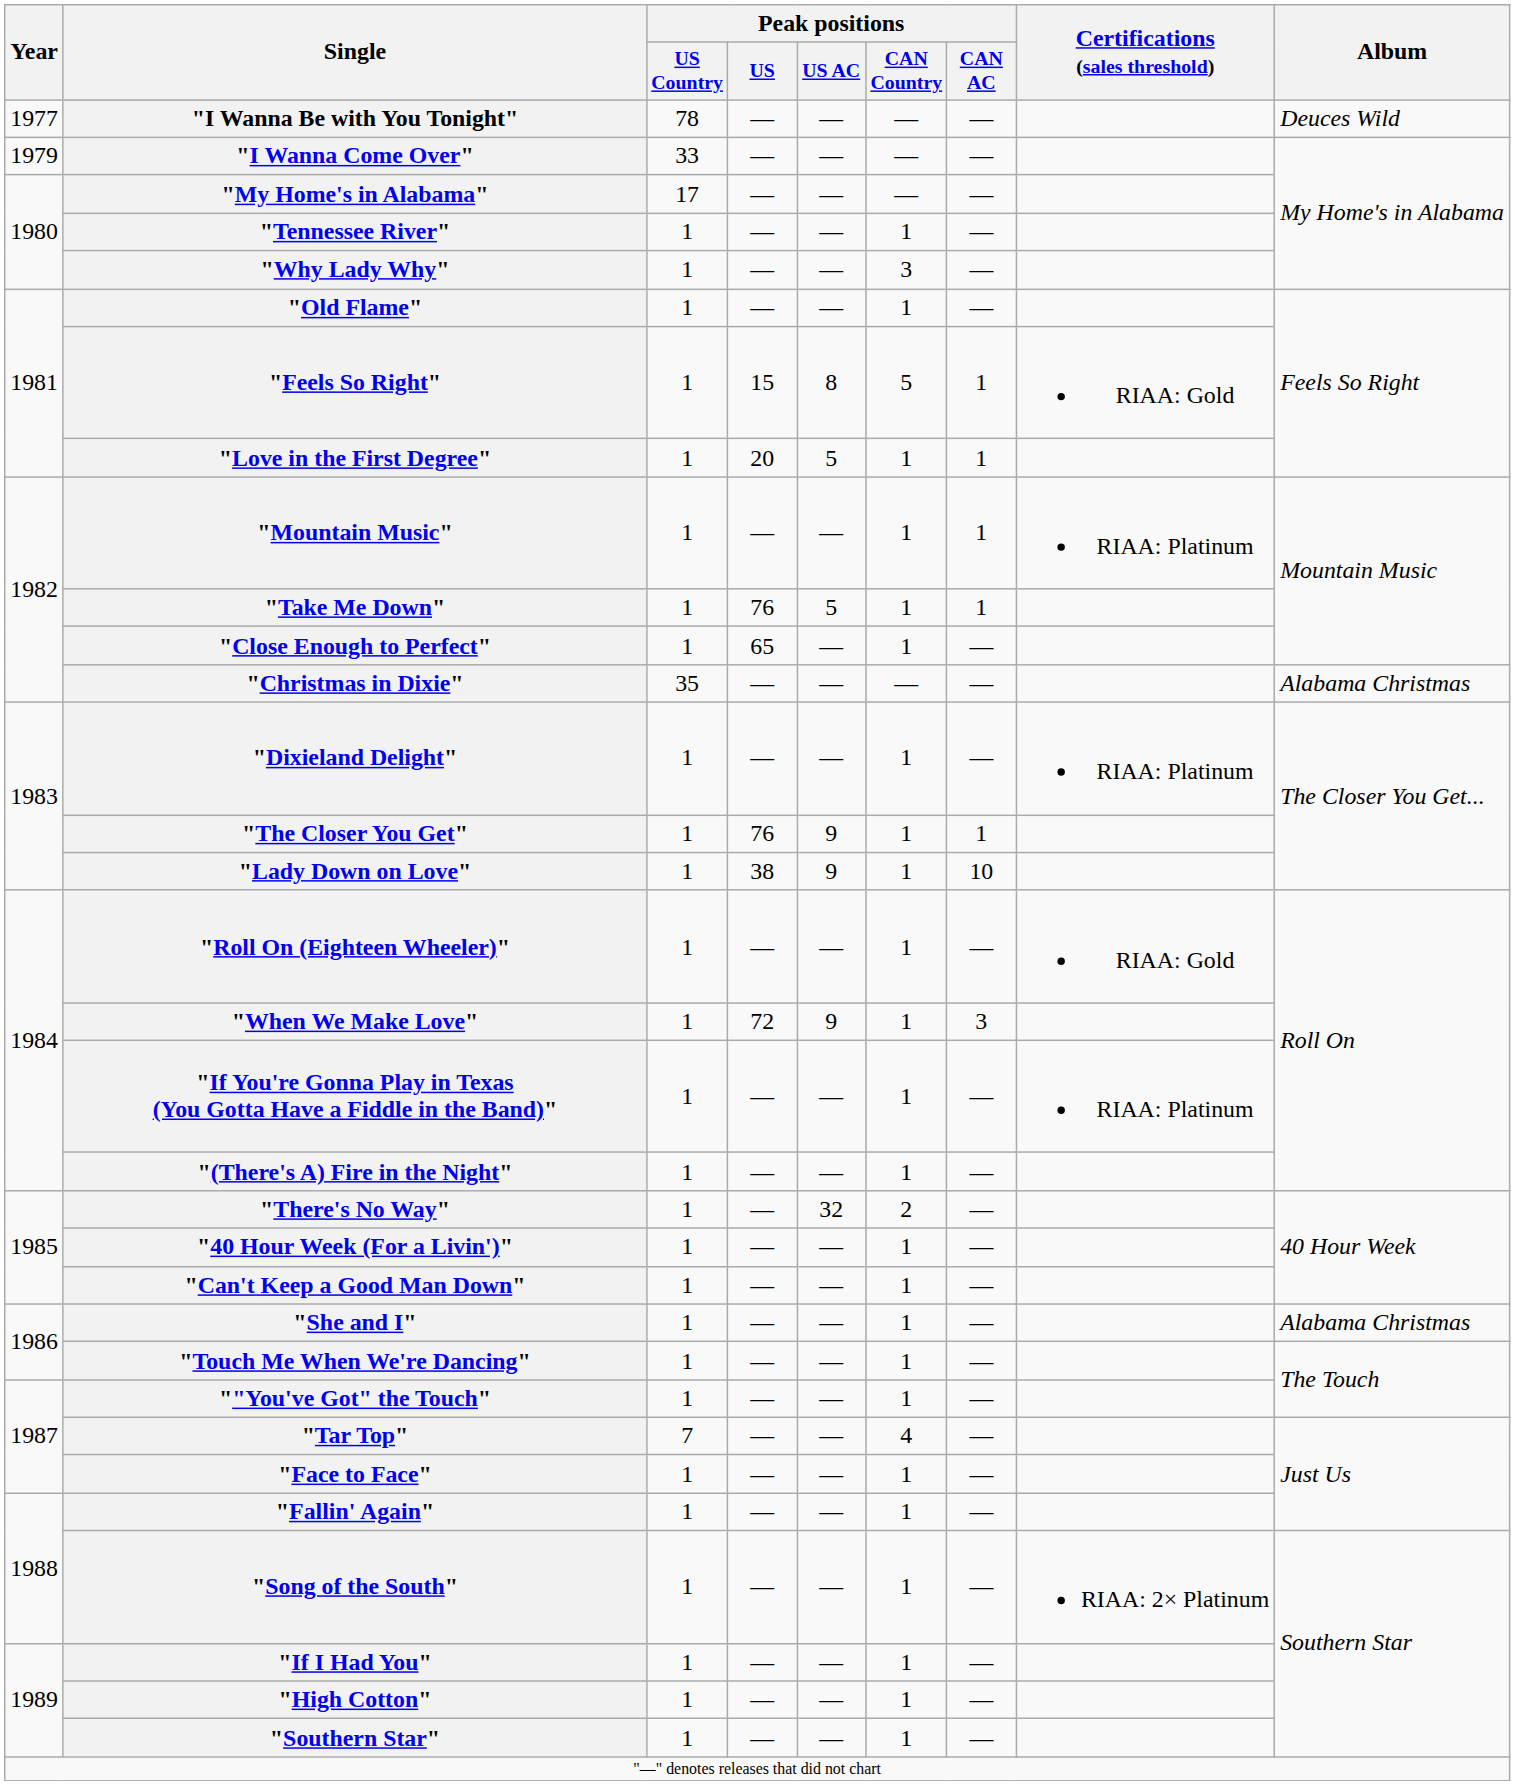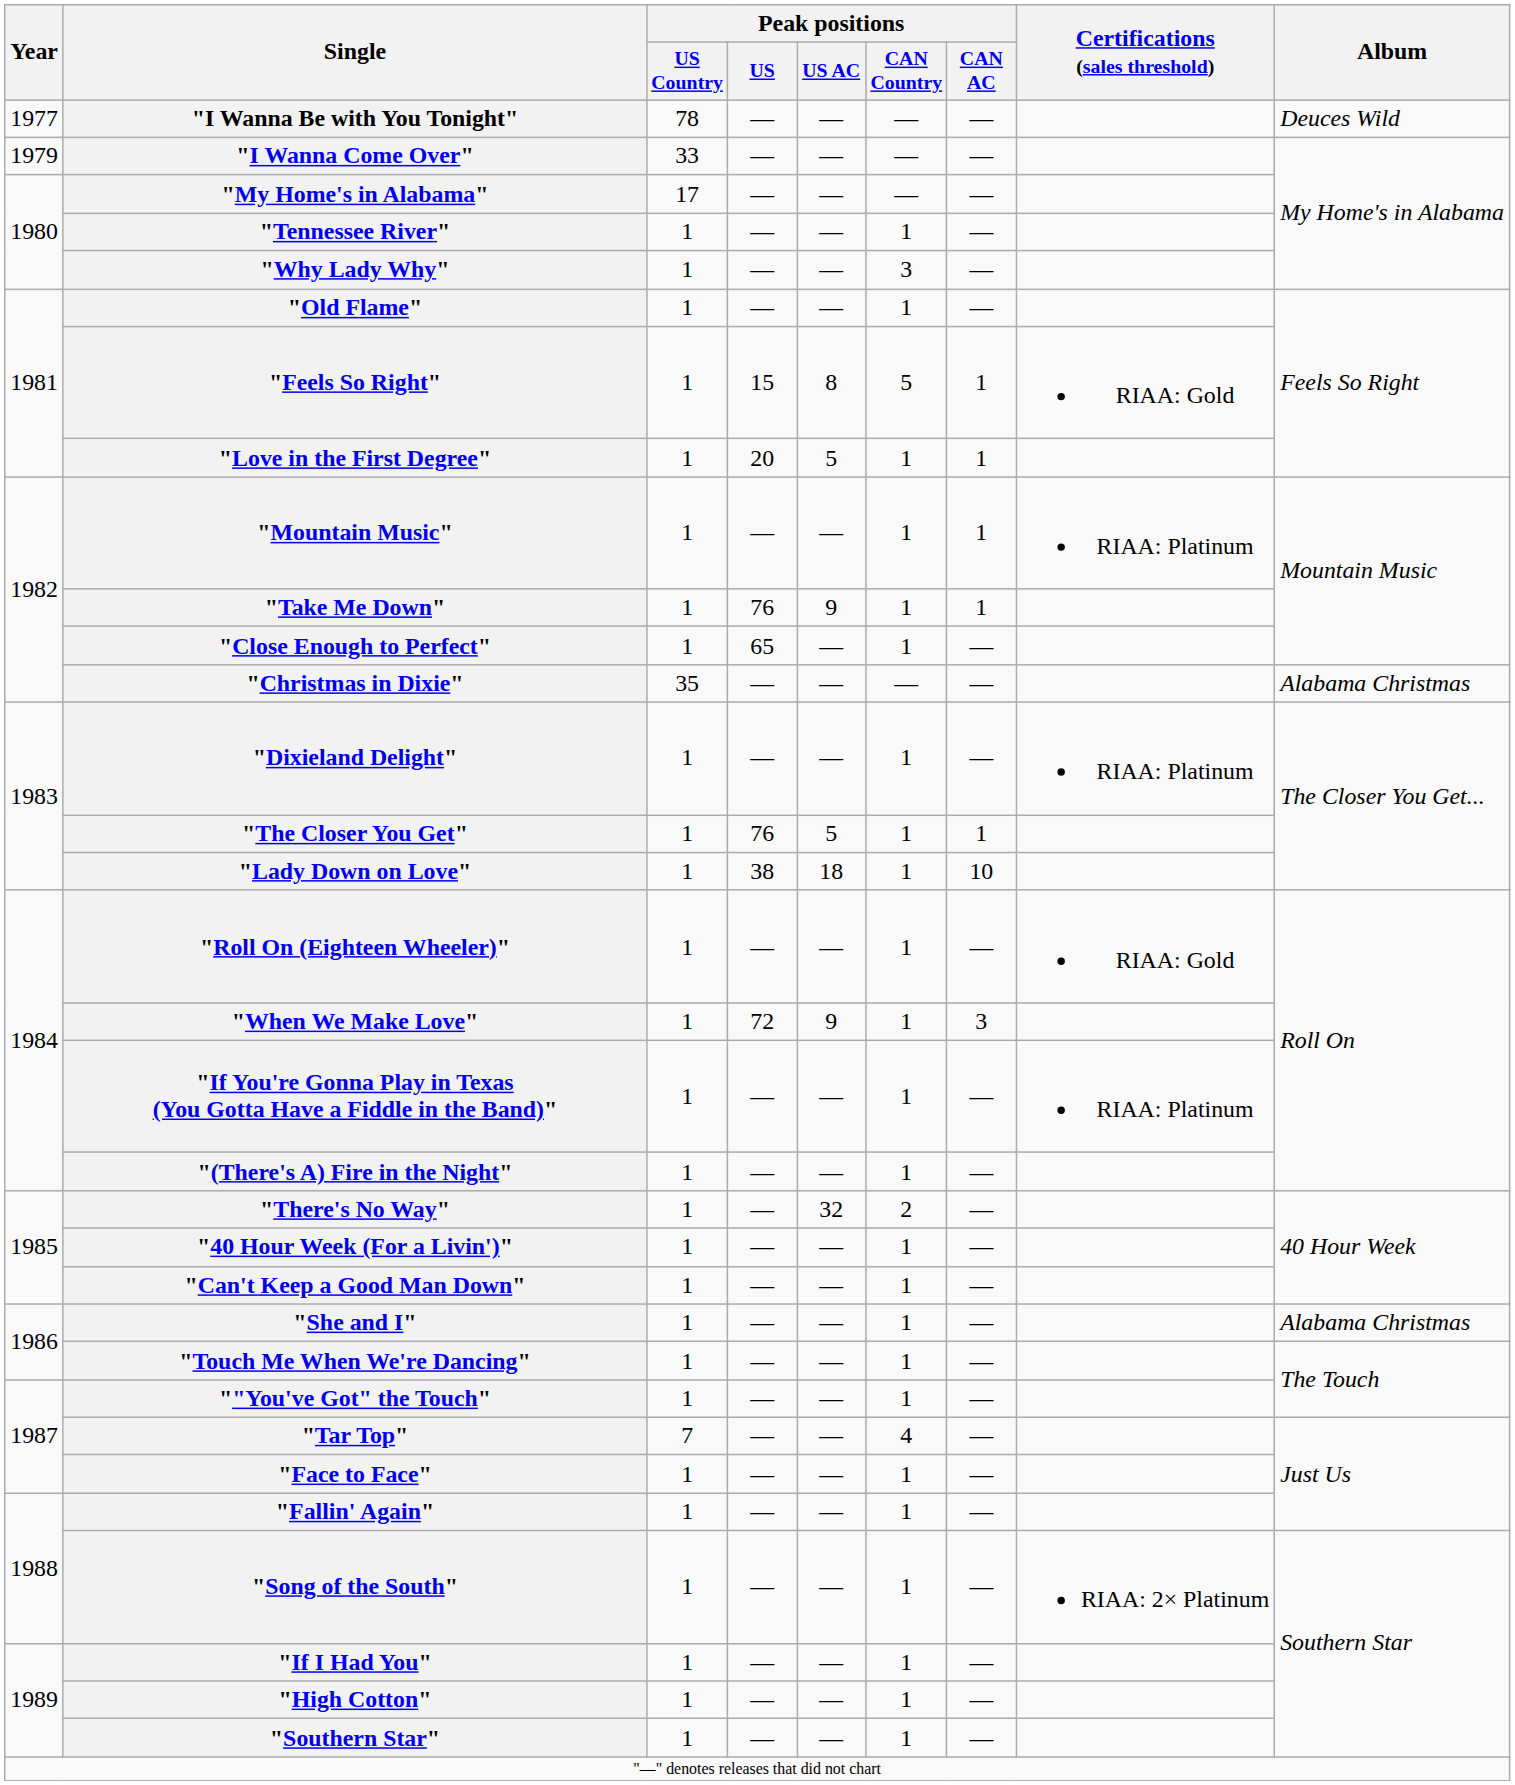 <table class="wikitable plainrowheaders" style="text-align:center">
 <tr>
 <th rowspan="2">Year</th>
 <th rowspan="2" style="width:24em;">Single</th>
 <th colspan="5">Peak positions</th>
 <th rowspan="2"><a href='#'>Certifications</a><br><small>(<a href='#'>sales threshold</a>)</small></th>
 <th rowspan="2">Album</th>
 </tr>
 <tr style="font-size:smaller;">
 <th width="40"><a href='#'>US Country</a><br></th>
 <th width="40"><a href='#'>US</a><br></th>
 <th width="40"><a href='#'>US AC</a><br></th>
 <th width="40"><a href='#'>CAN Country</a><br></th>
 <th width="40"><a href='#'>CAN AC</a><br></th>
 </tr>
 <tr>
 <td>1977</td>
 <th scope="row">"I Wanna Be with You Tonight"</th>
 <td>78</td>
 <td>—</td>
 <td>—</td>
 <td>—</td>
 <td>—</td>
 <td></td>
 <td align="left"><em>Deuces Wild</em></td>
 </tr>
 <tr>
 <td>1979</td>
 <th scope="row">"<a href='#'>I Wanna Come Over</a>"</th>
 <td>33</td>
 <td>—</td>
 <td>—</td>
 <td>—</td>
 <td>—</td>
 <td></td>
 <td align="left" rowspan="4"><em>My Home's in Alabama</em></td>
 </tr>
 <tr>
 <td rowspan="3">1980</td>
 <th scope="row">"<a href='#'>My Home's in Alabama</a>"</th>
 <td>17</td>
 <td>—</td>
 <td>—</td>
 <td>—</td>
 <td>—</td>
 <td></td>
 </tr>
 <tr>
 <th scope="row">"<a href='#'>Tennessee River</a>"</th>
 <td>1</td>
 <td>—</td>
 <td>—</td>
 <td>1</td>
 <td>—</td>
 <td></td>
 </tr>
 <tr>
 <th scope="row">"<a href='#'>Why Lady Why</a>"</th>
 <td>1</td>
 <td>—</td>
 <td>—</td>
 <td>3</td>
 <td>—</td>
 <td></td>
 </tr>
 <tr>
 <td rowspan="3">1981</td>
 <th scope="row">"<a href='#'>Old Flame</a>"</th>
 <td>1</td>
 <td>—</td>
 <td>—</td>
 <td>1</td>
 <td>—</td>
 <td></td>
 <td align="left" rowspan="3"><em>Feels So Right</em></td>
 </tr>
 <tr>
 <th scope="row">"<a href='#'>Feels So Right</a>"</th>
 <td>1</td>
 <td>15</td>
 <td>8</td>
 <td>5</td>
 <td>1</td>
 <td><br><ul><li>RIAA: Gold</li></ul></td>
 </tr>
 <tr>
 <th scope="row">"<a href='#'>Love in the First Degree</a>"</th>
 <td>1</td>
 <td>20</td>
 <td>5</td>
 <td>1</td>
 <td>1</td>
 <td></td>
 </tr>
 <tr>
 <td rowspan="4">1982</td>
 <th scope="row">"<a href='#'>Mountain Music</a>"</th>
 <td>1</td>
 <td>—</td>
 <td>—</td>
 <td>1</td>
 <td>1</td>
 <td><br><ul><li>RIAA: Platinum</li></ul></td>
 <td align="left" rowspan="3"><em>Mountain Music</em></td>
 </tr>
 <tr>
 <th scope="row">"<a href='#'>Take Me Down</a>"</th>
 <td>1</td>
 <td>76</td>
-<td>5</td>
+<td>9</td>
 <td>1</td>
 <td>1</td>
 <td></td>
 </tr>
 <tr>
 <th scope="row">"<a href='#'>Close Enough to Perfect</a>"</th>
 <td>1</td>
 <td>65</td>
 <td>—</td>
 <td>1</td>
 <td>—</td>
 <td></td>
 </tr>
 <tr>
 <th scope="row">"<a href='#'>Christmas in Dixie</a>" </th>
 <td>35</td>
 <td>—</td>
 <td>—</td>
 <td>—</td>
 <td>—</td>
 <td></td>
 <td align="left"><em>Alabama Christmas</em></td>
 </tr>
 <tr>
 <td rowspan="3">1983</td>
 <th scope="row">"<a href='#'>Dixieland Delight</a>"</th>
 <td>1</td>
 <td>—</td>
 <td>—</td>
 <td>1</td>
 <td>—</td>
 <td><br><ul><li>RIAA: Platinum</li></ul></td>
 <td align="left" rowspan="3"><em>The Closer You Get...</em></td>
 </tr>
 <tr>
 <th scope="row">"<a href='#'>The Closer You Get</a>"</th>
 <td>1</td>
 <td>76</td>
-<td>9</td>
+<td>5</td>
 <td>1</td>
 <td>1</td>
 <td></td>
 </tr>
 <tr>
 <th scope="row">"<a href='#'>Lady Down on Love</a>"</th>
 <td>1</td>
 <td>38</td>
-<td>9</td>
+<td>18</td>
 <td>1</td>
 <td>10</td>
 <td></td>
 </tr>
 <tr>
 <td rowspan="4">1984</td>
 <th scope="row">"<a href='#'>Roll On (Eighteen Wheeler)</a>"</th>
 <td>1</td>
 <td>—</td>
 <td>—</td>
 <td>1</td>
 <td>—</td>
 <td><br><ul><li>RIAA: Gold</li></ul></td>
 <td align="left" rowspan="4"><em>Roll On</em></td>
 </tr>
 <tr>
 <th scope="row">"<a href='#'>When We Make Love</a>"</th>
 <td>1</td>
 <td>72</td>
 <td>9</td>
 <td>1</td>
 <td>3</td>
 <td></td>
 </tr>
 <tr>
 <th scope="row">"<a href='#'>If You're Gonna Play in Texas <br> (You Gotta Have a Fiddle in the Band)</a>"</th>
 <td>1</td>
 <td>—</td>
 <td>—</td>
 <td>1</td>
 <td>—</td>
 <td><br><ul><li>RIAA: Platinum</li></ul></td>
 </tr>
 <tr>
 <th scope="row">"<a href='#'>(There's A) Fire in the Night</a>"</th>
 <td>1</td>
 <td>—</td>
 <td>—</td>
 <td>1</td>
 <td>—</td>
 <td></td>
 </tr>
 <tr>
 <td rowspan="3">1985</td>
 <th scope="row">"<a href='#'>There's No Way</a>"</th>
 <td>1</td>
 <td>—</td>
 <td>32</td>
 <td>2</td>
 <td>—</td>
 <td></td>
 <td align="left" rowspan="3"><em>40 Hour Week</em></td>
 </tr>
 <tr>
 <th scope="row">"<a href='#'>40 Hour Week (For a Livin')</a>"</th>
 <td>1</td>
 <td>—</td>
 <td>—</td>
 <td>1</td>
 <td>—</td>
 <td></td>
 </tr>
 <tr>
 <th scope="row">"<a href='#'>Can't Keep a Good Man Down</a>"</th>
 <td>1</td>
 <td>—</td>
 <td>—</td>
 <td>1</td>
 <td>—</td>
 <td></td>
 </tr>
 <tr>
 <td rowspan="2">1986</td>
 <th scope="row">"<a href='#'>She and I</a>"</th>
 <td>1</td>
 <td>—</td>
 <td>—</td>
 <td>1</td>
 <td>—</td>
 <td></td>
 <td align="left"><em>Alabama Christmas</em></td>
 </tr>
 <tr>
 <th scope="row">"<a href='#'>Touch Me When We're Dancing</a>"</th>
 <td>1</td>
 <td>—</td>
 <td>—</td>
 <td>1</td>
 <td>—</td>
 <td></td>
 <td align="left" rowspan="2"><em>The Touch</em></td>
 </tr>
 <tr>
 <td rowspan="3">1987</td>
 <th scope="row">"<a href='#'>"You've Got" the Touch</a>"</th>
 <td>1</td>
 <td>—</td>
 <td>—</td>
 <td>1</td>
 <td>—</td>
 <td></td>
 </tr>
 <tr>
 <th scope="row">"<a href='#'>Tar Top</a>"</th>
 <td>7</td>
 <td>—</td>
 <td>—</td>
 <td>4</td>
 <td>—</td>
 <td></td>
 <td align="left" rowspan="3"><em>Just Us</em></td>
 </tr>
 <tr>
 <th scope="row">"<a href='#'>Face to Face</a>" </th>
 <td>1</td>
 <td>—</td>
 <td>—</td>
 <td>1</td>
 <td>—</td>
 <td></td>
 </tr>
 <tr>
 <td rowspan="2">1988</td>
 <th scope="row">"<a href='#'>Fallin' Again</a>"</th>
 <td>1</td>
 <td>—</td>
 <td>—</td>
 <td>1</td>
 <td>—</td>
 <td></td>
 </tr>
 <tr>
 <th scope="row">"<a href='#'>Song of the South</a>"</th>
 <td>1</td>
 <td>—</td>
 <td>—</td>
 <td>1</td>
 <td>—</td>
 <td><br><ul><li>RIAA: 2× Platinum</li></ul></td>
 <td align="left" rowspan="4"><em>Southern Star</em></td>
 </tr>
 <tr>
 <td rowspan="3">1989</td>
 <th scope="row">"<a href='#'>If I Had You</a>"</th>
 <td>1</td>
 <td>—</td>
 <td>—</td>
 <td>1</td>
 <td>—</td>
 <td></td>
 </tr>
 <tr>
 <th scope="row">"<a href='#'>High Cotton</a>"</th>
 <td>1</td>
 <td>—</td>
 <td>—</td>
 <td>1</td>
 <td>—</td>
 <td></td>
 </tr>
 <tr>
 <th scope="row">"<a href='#'>Southern Star</a>"</th>
 <td>1</td>
 <td>—</td>
 <td>—</td>
 <td>1</td>
 <td>—</td>
 <td></td>
 </tr>
 <tr>
 <td colspan="9" style="font-size:8pt">"—" denotes releases that did not chart</td>
 </tr>
 </table>
